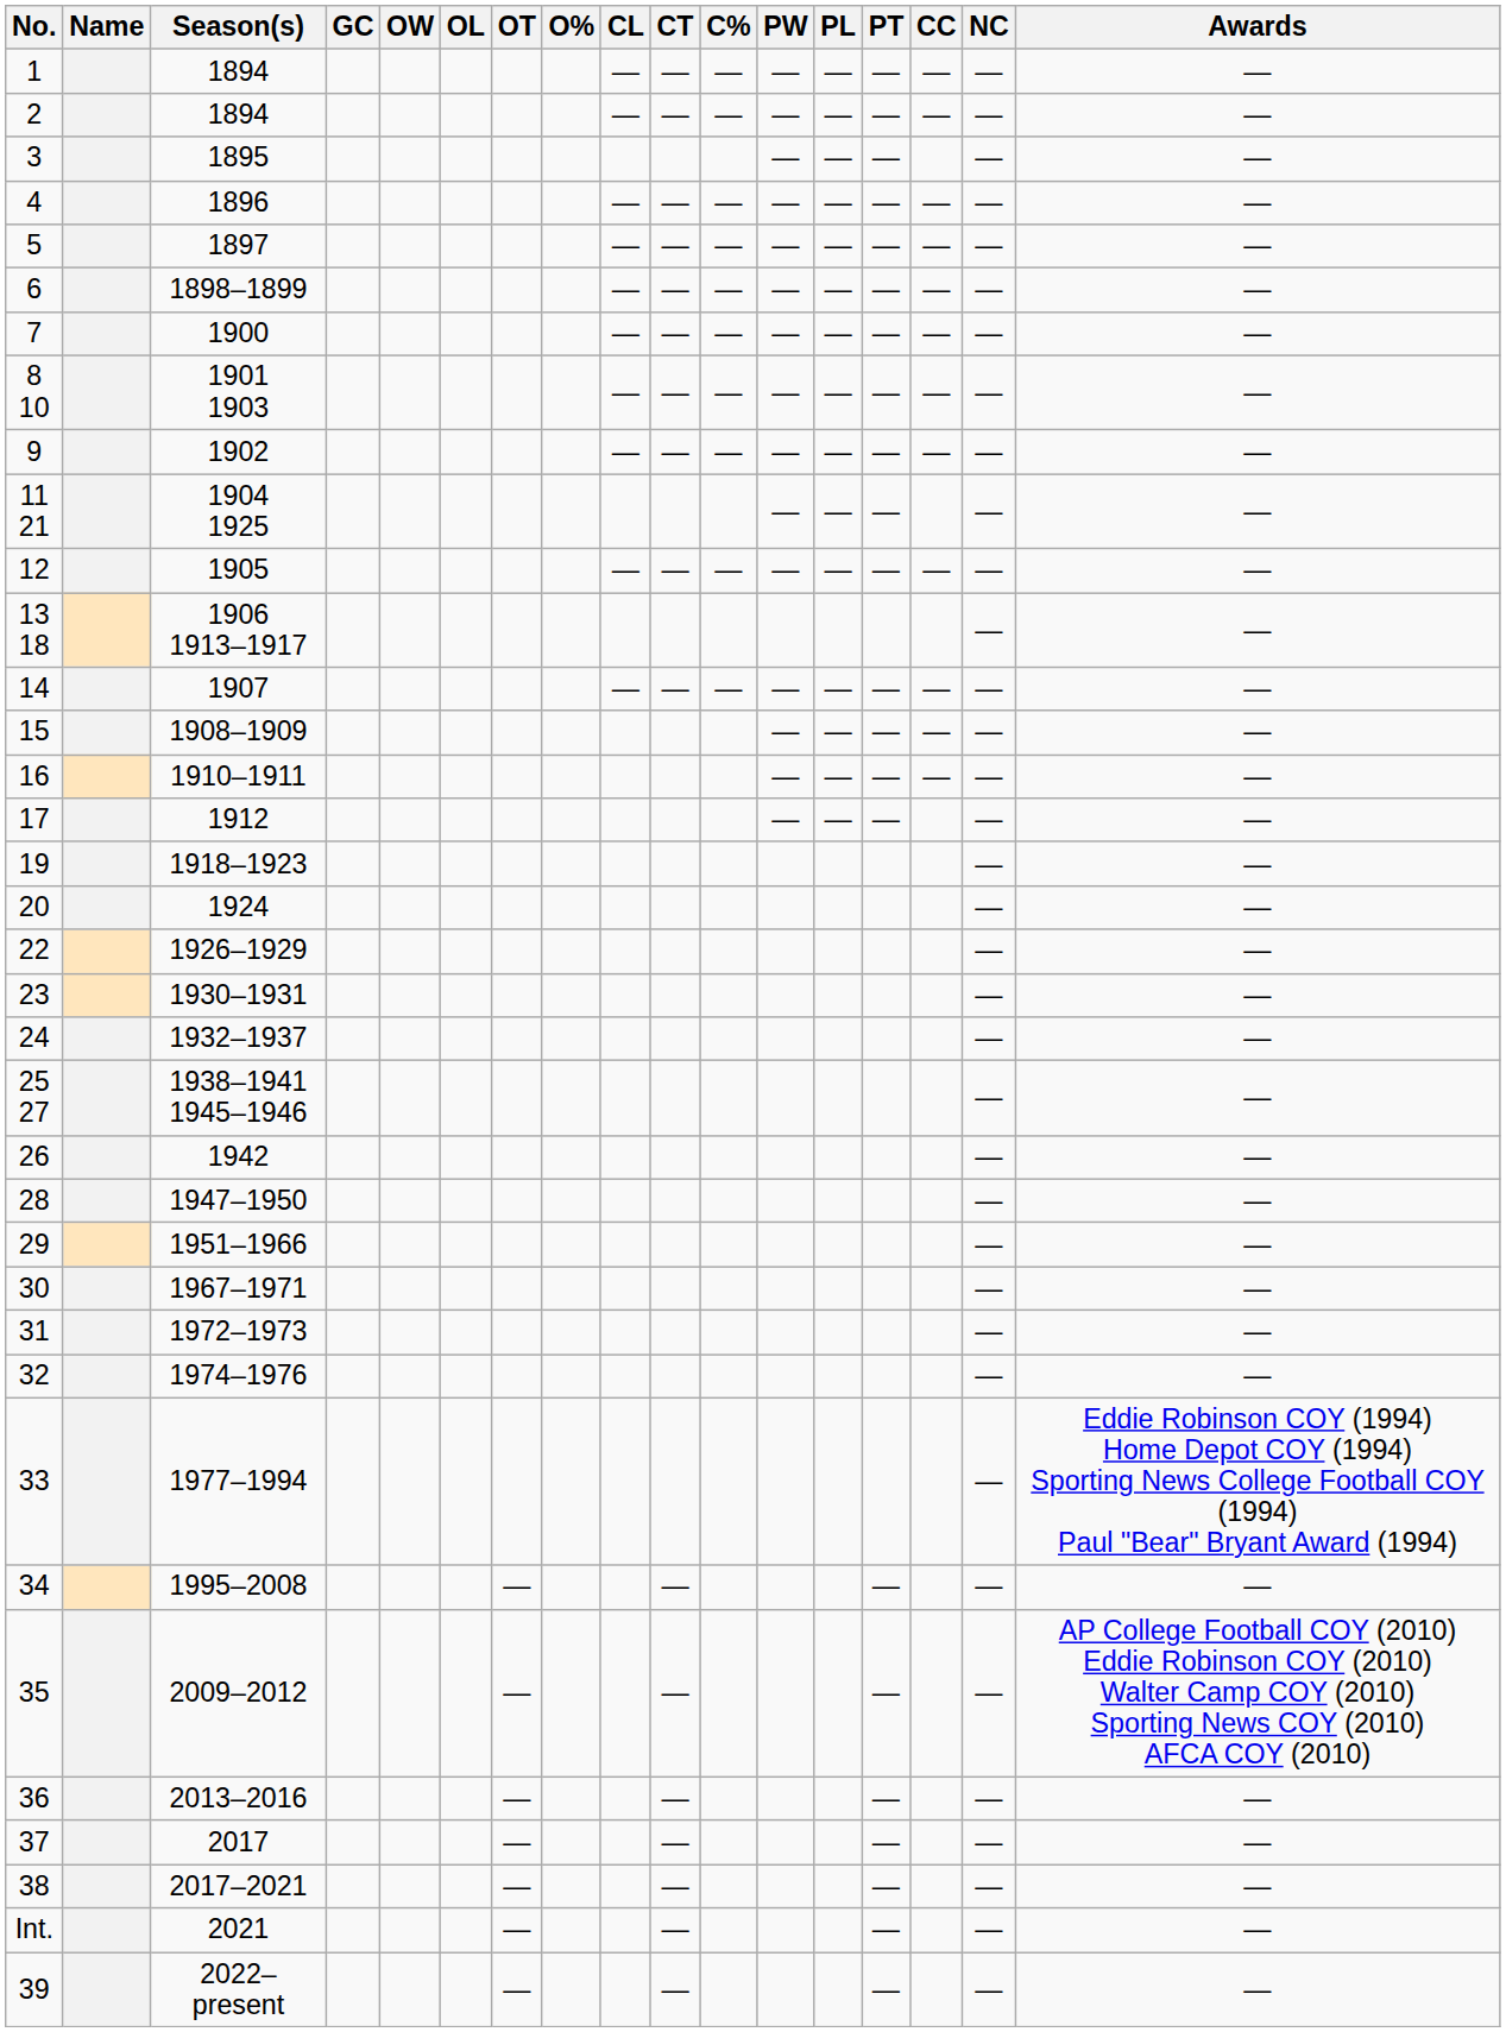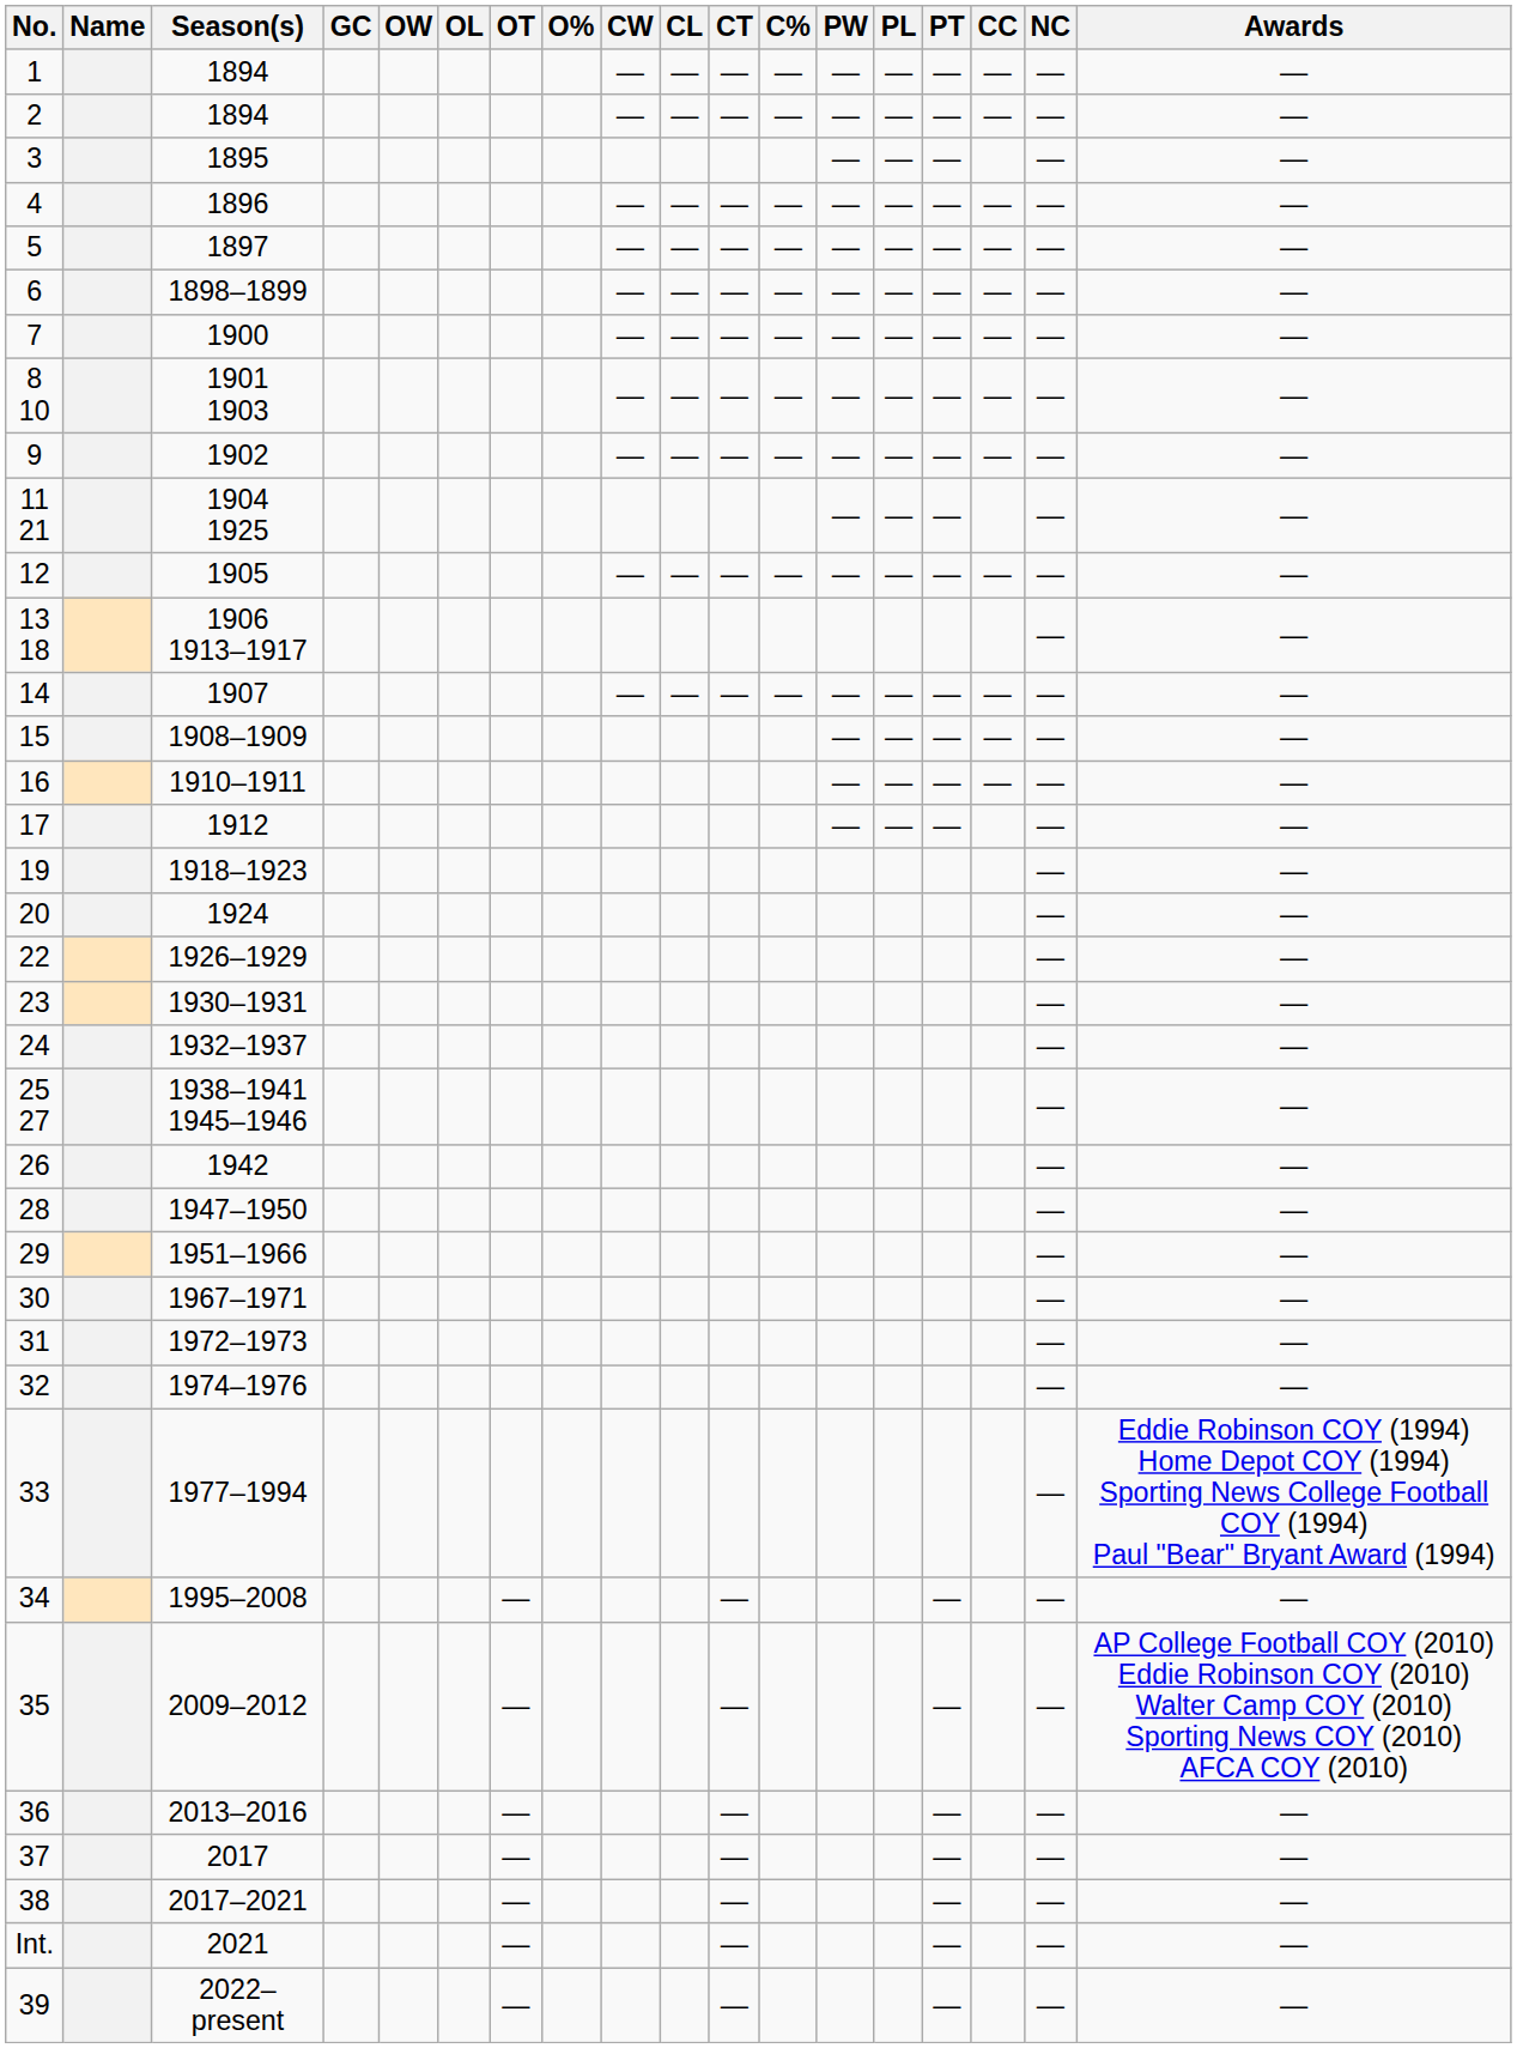 <table class="wikitable sortable" style="text-align:center">
 <tr>
 <th scope="col" class="unsortable">No.</th>
 <th scope="col">Name</th>
 <th scope="col">Season(s)<br></th>
 <th scope="col">GC</th>
 <th scope="col">OW</th>
 <th scope="col">OL</th>
 <th scope="col">OT</th>
 <th scope="col">O%</th>
+<th scope="col">CW</th>
 <th scope="col">CL</th>
 <th scope="col">CT</th>
 <th scope="col">C%</th>
 <th scope="col">PW</th>
 <th scope="col">PL</th>
 <th scope="col">PT</th>
 <th scope="col">CC</th>
 <th scope="col">NC</th>
 <th scope="col" class="unsortable">Awards</th>
 </tr>
 <tr>
 <td>1</td>
 <th scope="row"></th>
 <td>1894</td>
 <td></td>
 <td></td>
 <td></td>
 <td></td>
 <td></td>
 <td>—</td>
 <td>—</td>
 <td>—</td>
 <td>—</td>
 <td>—</td>
 <td>—</td>
 <td>—</td>
 <td>—</td>
 <td>—</td>
+<td>—</td>
 </tr>
 <tr>
 <td>2</td>
 <th scope="row"></th>
 <td>1894</td>
 <td></td>
 <td></td>
 <td></td>
 <td></td>
 <td></td>
 <td>—</td>
 <td>—</td>
 <td>—</td>
 <td>—</td>
 <td>—</td>
 <td>—</td>
 <td>—</td>
 <td>—</td>
 <td>—</td>
+<td>—</td>
 </tr>
 <tr>
 <td>3</td>
 <th scope="row"></th>
 <td>1895</td>
+<td></td>
 <td></td>
 <td></td>
 <td></td>
 <td></td>
 <td></td>
 <td></td>
 <td></td>
 <td></td>
 <td>—</td>
 <td>—</td>
 <td>—</td>
 <td></td>
 <td>—</td>
 <td>—</td>
 </tr>
 <tr>
 <td>4</td>
 <th scope="row"></th>
 <td>1896</td>
 <td></td>
 <td></td>
 <td></td>
 <td></td>
 <td></td>
 <td>—</td>
 <td>—</td>
 <td>—</td>
 <td>—</td>
 <td>—</td>
 <td>—</td>
 <td>—</td>
 <td>—</td>
 <td>—</td>
+<td>—</td>
 </tr>
 <tr>
 <td>5</td>
 <th scope="row"></th>
 <td>1897</td>
 <td></td>
 <td></td>
 <td></td>
 <td></td>
 <td></td>
+<td>—</td>
 <td>—</td>
 <td>—</td>
 <td>—</td>
 <td>—</td>
 <td>—</td>
 <td>—</td>
 <td>—</td>
 <td>—</td>
 <td>—</td>
 </tr>
 <tr>
 <td>6</td>
 <th scope="row"></th>
 <td>1898–1899</td>
 <td></td>
 <td></td>
 <td></td>
 <td></td>
 <td></td>
 <td>—</td>
 <td>—</td>
 <td>—</td>
 <td>—</td>
 <td>—</td>
 <td>—</td>
 <td>—</td>
 <td>—</td>
 <td>—</td>
+<td>—</td>
 </tr>
 <tr>
 <td>7</td>
 <th scope="row"></th>
 <td>1900</td>
 <td></td>
 <td></td>
 <td></td>
 <td></td>
 <td></td>
+<td>—</td>
 <td>—</td>
 <td>—</td>
 <td>—</td>
 <td>—</td>
 <td>—</td>
 <td>—</td>
 <td>—</td>
 <td>—</td>
 <td>—</td>
 </tr>
 <tr>
 <td>8<br>10</td>
 <th scope="row"></th>
 <td>1901<br>1903</td>
 <td></td>
 <td></td>
 <td></td>
 <td></td>
 <td></td>
 <td>—</td>
 <td>—</td>
 <td>—</td>
 <td>—</td>
 <td>—</td>
 <td>—</td>
 <td>—</td>
 <td>—</td>
 <td>—</td>
+<td>—</td>
 </tr>
 <tr>
 <td>9</td>
 <th scope="row"></th>
 <td>1902</td>
 <td></td>
 <td></td>
 <td></td>
 <td></td>
 <td></td>
 <td>—</td>
 <td>—</td>
 <td>—</td>
 <td>—</td>
 <td>—</td>
 <td>—</td>
 <td>—</td>
 <td>—</td>
 <td>—</td>
+<td>—</td>
 </tr>
 <tr>
 <td>11<br>21</td>
 <th scope="row"></th>
 <td>1904<br>1925</td>
+<td></td>
 <td></td>
 <td></td>
 <td></td>
 <td></td>
 <td></td>
 <td></td>
 <td></td>
 <td></td>
 <td>—</td>
 <td>—</td>
 <td>—</td>
 <td></td>
 <td>—</td>
 <td>—</td>
 </tr>
 <tr>
 <td>12</td>
 <th scope="row"></th>
 <td>1905</td>
 <td></td>
 <td></td>
 <td></td>
 <td></td>
 <td></td>
 <td>—</td>
 <td>—</td>
 <td>—</td>
 <td>—</td>
 <td>—</td>
 <td>—</td>
 <td>—</td>
 <td>—</td>
 <td>—</td>
+<td>—</td>
 </tr>
 <tr>
 <td>13<br>18</td>
 <td scope="row" align="center" bgcolor=#FFE6BD><strong></strong><sup></sup></td>
 <td>1906<br>1913–1917</td>
+<td></td>
 <td></td>
 <td></td>
 <td></td>
 <td></td>
 <td></td>
 <td></td>
 <td></td>
 <td></td>
 <td></td>
 <td></td>
 <td></td>
 <td></td>
 <td>—</td>
 <td>—</td>
 </tr>
 <tr>
 <td>14</td>
 <th scope="row"></th>
 <td>1907</td>
 <td></td>
 <td></td>
 <td></td>
 <td></td>
 <td></td>
 <td>—</td>
 <td>—</td>
 <td>—</td>
 <td>—</td>
 <td>—</td>
 <td>—</td>
 <td>—</td>
 <td>—</td>
 <td>—</td>
+<td>—</td>
 </tr>
 <tr>
 <td>15</td>
 <th scope="row"></th>
 <td>1908–1909</td>
+<td></td>
 <td></td>
 <td></td>
 <td></td>
 <td></td>
 <td></td>
 <td></td>
 <td></td>
 <td></td>
 <td>—</td>
 <td>—</td>
 <td>—</td>
 <td>—</td>
 <td>—</td>
 <td>—</td>
 </tr>
 <tr>
 <td>16</td>
 <td scope="row" align="center" bgcolor=#FFE6BD><strong></strong><sup></sup></td>
 <td>1910–1911</td>
 <td></td>
 <td></td>
 <td></td>
 <td></td>
 <td></td>
 <td></td>
 <td></td>
 <td></td>
+<td></td>
 <td>—</td>
 <td>—</td>
 <td>—</td>
 <td>—</td>
 <td>—</td>
 <td>—</td>
 </tr>
 <tr>
 <td>17</td>
 <th scope="row"></th>
 <td>1912</td>
+<td></td>
 <td></td>
 <td></td>
 <td></td>
 <td></td>
 <td></td>
 <td></td>
 <td></td>
 <td></td>
 <td>—</td>
 <td>—</td>
 <td>—</td>
 <td></td>
 <td>—</td>
 <td>—</td>
 </tr>
 <tr>
 <td>19</td>
 <th scope="row"></th>
 <td>1918–1923</td>
 <td></td>
 <td></td>
 <td></td>
 <td></td>
 <td></td>
 <td></td>
 <td></td>
 <td></td>
 <td></td>
 <td></td>
 <td></td>
 <td></td>
+<td></td>
 <td>—</td>
 <td>—</td>
 </tr>
 <tr>
 <td>20</td>
 <th scope="row"></th>
 <td>1924</td>
+<td></td>
 <td></td>
 <td></td>
 <td></td>
 <td></td>
 <td></td>
 <td></td>
 <td></td>
 <td></td>
 <td></td>
 <td></td>
 <td></td>
 <td></td>
 <td>—</td>
 <td>—</td>
 </tr>
 <tr>
 <td>22</td>
 <td scope="row" align="center" bgcolor=#FFE6BD><strong></strong><sup></sup></td>
 <td>1926–1929</td>
 <td></td>
 <td></td>
 <td></td>
 <td></td>
 <td></td>
 <td></td>
 <td></td>
 <td></td>
 <td></td>
 <td></td>
 <td></td>
 <td></td>
+<td></td>
 <td>—</td>
 <td>—</td>
 </tr>
 <tr>
 <td>23</td>
 <td scope="row" align="center" bgcolor=#FFE6BD><strong></strong><sup></sup></td>
 <td>1930–1931</td>
+<td></td>
 <td></td>
 <td></td>
 <td></td>
 <td></td>
 <td></td>
 <td></td>
 <td></td>
 <td></td>
 <td></td>
 <td></td>
 <td></td>
 <td></td>
 <td>—</td>
 <td>—</td>
 </tr>
 <tr>
 <td>24</td>
 <th scope="row"></th>
 <td>1932–1937</td>
 <td></td>
 <td></td>
 <td></td>
 <td></td>
 <td></td>
 <td></td>
 <td></td>
 <td></td>
 <td></td>
 <td></td>
 <td></td>
 <td></td>
+<td></td>
 <td>—</td>
 <td>—</td>
 </tr>
 <tr>
 <td>25<br>27</td>
 <th scope="row"></th>
 <td>1938–1941<br>1945–1946</td>
+<td></td>
 <td></td>
 <td></td>
 <td></td>
 <td></td>
 <td></td>
 <td></td>
 <td></td>
 <td></td>
 <td></td>
 <td></td>
 <td></td>
 <td></td>
 <td>—</td>
 <td>—</td>
 </tr>
 <tr>
 <td>26</td>
 <th scope="row"></th>
 <td>1942</td>
 <td></td>
 <td></td>
 <td></td>
 <td></td>
 <td></td>
 <td></td>
 <td></td>
 <td></td>
 <td></td>
 <td></td>
 <td></td>
 <td></td>
+<td></td>
 <td>—</td>
 <td>—</td>
 </tr>
 <tr>
 <td>28</td>
 <th scope="row"></th>
 <td>1947–1950</td>
+<td></td>
 <td></td>
 <td></td>
 <td></td>
 <td></td>
 <td></td>
 <td></td>
 <td></td>
 <td></td>
 <td></td>
 <td></td>
 <td></td>
 <td></td>
 <td>—</td>
 <td>—</td>
 </tr>
 <tr>
 <td>29</td>
 <td scope="row" align="center" bgcolor=#FFE6BD><strong></strong><sup></sup></td>
 <td>1951–1966</td>
 <td></td>
 <td></td>
 <td></td>
 <td></td>
 <td></td>
 <td></td>
 <td></td>
 <td></td>
 <td></td>
 <td></td>
 <td></td>
 <td></td>
+<td></td>
 <td>—</td>
 <td>—</td>
 </tr>
 <tr>
 <td>30</td>
 <th scope="row"></th>
 <td>1967–1971</td>
+<td></td>
 <td></td>
 <td></td>
 <td></td>
 <td></td>
 <td></td>
 <td></td>
 <td></td>
 <td></td>
 <td></td>
 <td></td>
 <td></td>
 <td></td>
 <td>—</td>
 <td>—</td>
 </tr>
 <tr>
 <td>31</td>
 <th scope="row"></th>
 <td>1972–1973</td>
 <td></td>
 <td></td>
 <td></td>
 <td></td>
 <td></td>
 <td></td>
 <td></td>
 <td></td>
 <td></td>
 <td></td>
 <td></td>
 <td></td>
+<td></td>
 <td>—</td>
 <td>—</td>
 </tr>
 <tr>
 <td>32</td>
 <th scope="row"></th>
 <td>1974–1976</td>
+<td></td>
 <td></td>
 <td></td>
 <td></td>
 <td></td>
 <td></td>
 <td></td>
 <td></td>
 <td></td>
 <td></td>
 <td></td>
 <td></td>
 <td></td>
 <td>—</td>
 <td>—</td>
 </tr>
 <tr>
 <td>33</td>
 <th scope="row"></th>
 <td>1977–1994</td>
 <td></td>
 <td></td>
 <td></td>
 <td></td>
 <td></td>
 <td></td>
 <td></td>
 <td></td>
 <td></td>
 <td></td>
 <td></td>
 <td></td>
+<td></td>
 <td>—</td>
 <td><a href='#'>Eddie Robinson COY</a> (1994)<br><a href='#'>Home Depot COY</a> (1994)<br><a href='#'>Sporting News College Football COY</a> (1994)<br><a href='#'>Paul "Bear" Bryant Award</a> (1994)</td>
 </tr>
 <tr>
 <td>34</td>
 <td scope="row" align="center" bgcolor=#FFE6BD><strong></strong><sup></sup></td>
 <td>1995–2008</td>
 <td></td>
 <td></td>
 <td></td>
 <td>—</td>
+<td></td>
 <td></td>
 <td></td>
 <td>—</td>
 <td></td>
 <td></td>
 <td></td>
 <td>—</td>
 <td></td>
 <td>—</td>
 <td>—</td>
 </tr>
 <tr>
 <td>35</td>
 <th scope="row"></th>
 <td>2009–2012</td>
 <td></td>
 <td></td>
 <td></td>
 <td>—</td>
 <td></td>
 <td></td>
+<td></td>
 <td>—</td>
 <td></td>
 <td></td>
 <td></td>
 <td>—</td>
 <td></td>
 <td>—</td>
 <td><a href='#'>AP College Football COY</a> (2010)<br><a href='#'>Eddie Robinson COY</a> (2010)<br><a href='#'>Walter Camp COY</a> (2010)<br><a href='#'>Sporting News COY</a> (2010)<br><a href='#'>AFCA COY</a> (2010)</td>
 </tr>
 <tr>
 <td>36</td>
 <th scope="row"></th>
 <td>2013–2016</td>
 <td></td>
 <td></td>
 <td></td>
 <td>—</td>
+<td></td>
 <td></td>
 <td></td>
 <td>—</td>
 <td></td>
 <td></td>
 <td></td>
 <td>—</td>
 <td></td>
 <td>—</td>
 <td>—</td>
 </tr>
 <tr>
 <td>37</td>
 <th scope="row"></th>
 <td>2017</td>
 <td></td>
 <td></td>
 <td></td>
 <td>—</td>
 <td></td>
 <td></td>
+<td></td>
 <td>—</td>
 <td></td>
 <td></td>
 <td></td>
 <td>—</td>
 <td></td>
 <td>—</td>
 <td>—</td>
 </tr>
 <tr>
 <td>38</td>
 <th scope="row"></th>
 <td>2017–2021</td>
 <td></td>
 <td></td>
 <td></td>
 <td>—</td>
+<td></td>
 <td></td>
 <td></td>
 <td>—</td>
 <td></td>
 <td></td>
 <td></td>
 <td>—</td>
 <td></td>
 <td>—</td>
 <td>—</td>
 </tr>
 <tr>
 <td>Int.</td>
 <th scope="row"></th>
 <td>2021</td>
 <td></td>
 <td></td>
 <td></td>
 <td>—</td>
 <td></td>
 <td></td>
+<td></td>
 <td>—</td>
 <td></td>
 <td></td>
 <td></td>
 <td>—</td>
 <td></td>
 <td>—</td>
 <td>—</td>
 </tr>
 <tr>
 <td>39</td>
 <th scope="row"></th>
 <td>2022–present</td>
 <td></td>
 <td></td>
 <td></td>
 <td>—</td>
 <td></td>
 <td></td>
+<td></td>
 <td>—</td>
 <td></td>
 <td></td>
 <td></td>
 <td>—</td>
 <td></td>
 <td>—</td>
 <td>—</td>
 </tr>
 </table>
